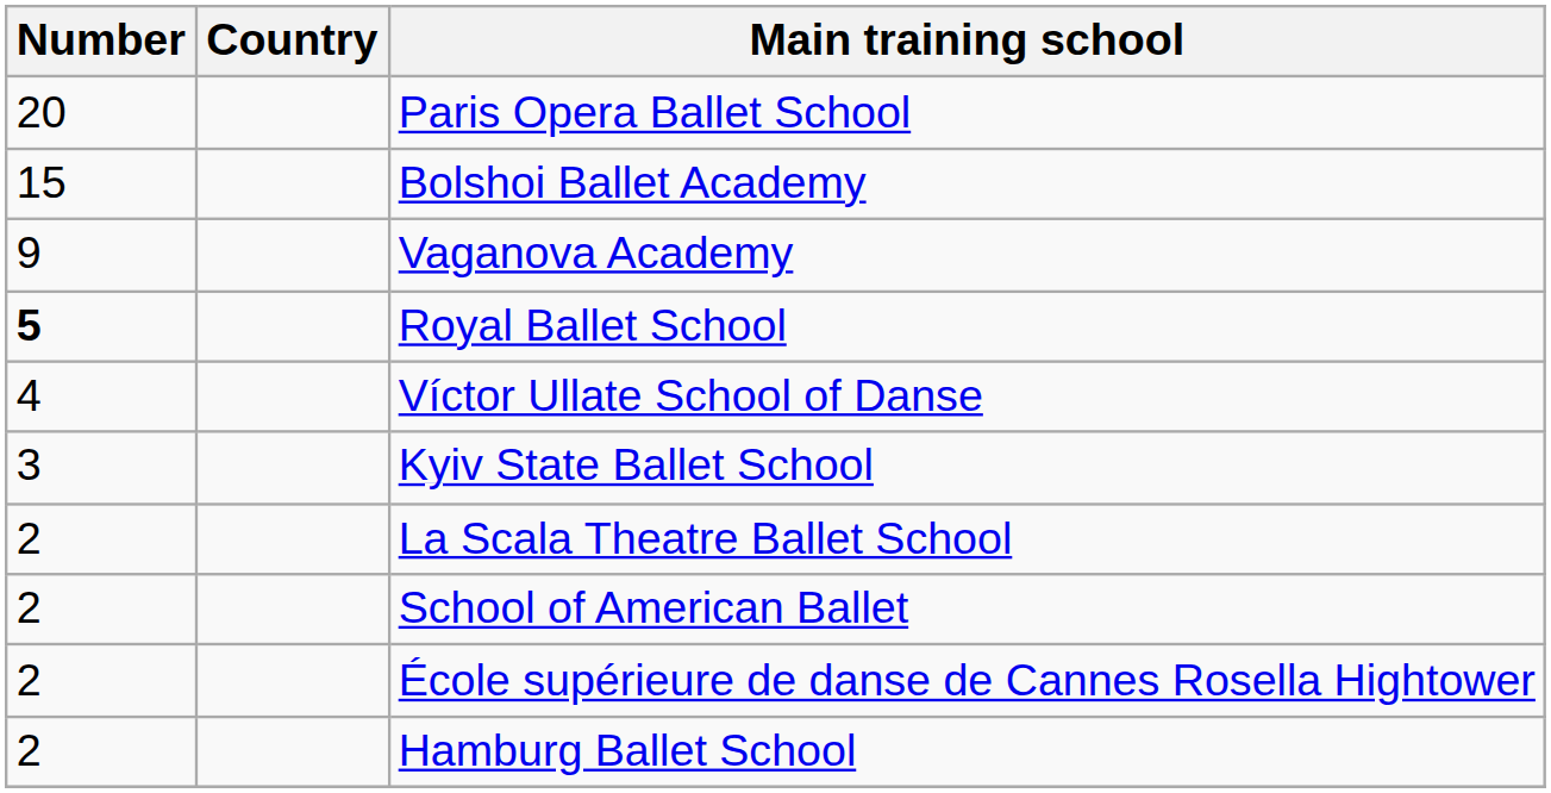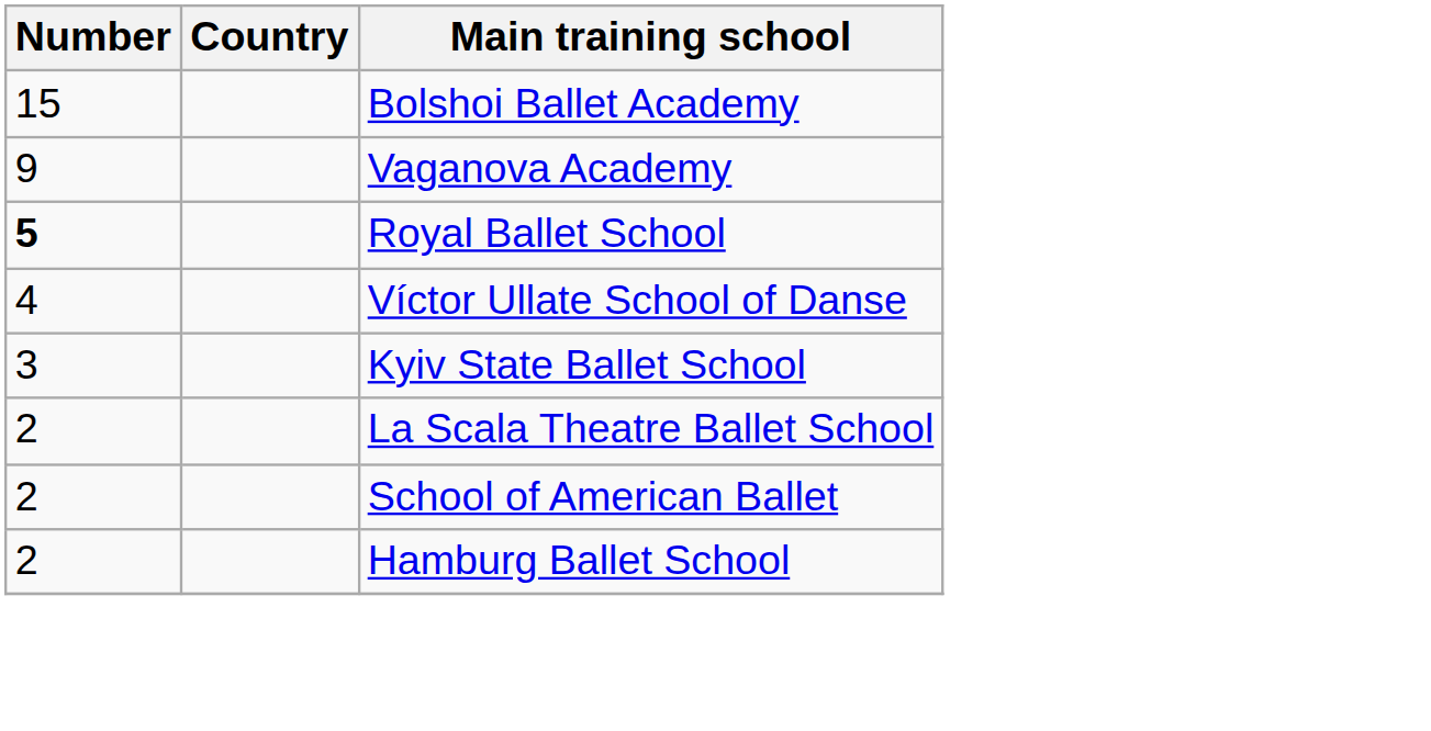 <table class="wikitable">
 <tr>
 <th>Number</th>
 <th>Country</th>
 <th>Main training school</th>
-</tr>
-<tr>
-<td>20</td>
-<td></td>
-<td><a href='#'>Paris Opera Ballet School</a></td>
 </tr>
 <tr>
 <td>15</td>
 <td></td>
 <td><a href='#'>Bolshoi Ballet Academy</a></td>
 </tr>
 <tr>
 <td>9</td>
 <td></td>
 <td><a href='#'>Vaganova Academy</a></td>
 </tr>
 <tr>
 <td><strong>5</strong></td>
 <td></td>
 <td><a href='#'>Royal Ballet School</a></td>
 </tr>
 <tr>
 <td>4</td>
 <td></td>
 <td><a href='#'>Víctor Ullate School of Danse</a></td>
 </tr>
 <tr>
 <td>3</td>
 <td></td>
 <td><a href='#'>Kyiv State Ballet School</a></td>
 </tr>
 <tr>
 <td>2</td>
 <td></td>
 <td><a href='#'>La Scala Theatre Ballet School</a></td>
 </tr>
 <tr>
 <td>2</td>
 <td></td>
 <td><a href='#'>School of American Ballet</a></td>
 </tr>
 <tr>
 <td>2</td>
 <td></td>
-<td><a href='#'>École supérieure de danse de Cannes Rosella Hightower</a></td>
-</tr>
-<tr>
-<td>2</td>
-<td></td>
 <td><a href='#'>Hamburg Ballet School</a></td>
 </tr>
 <tr>
 </tr>
 </table>
